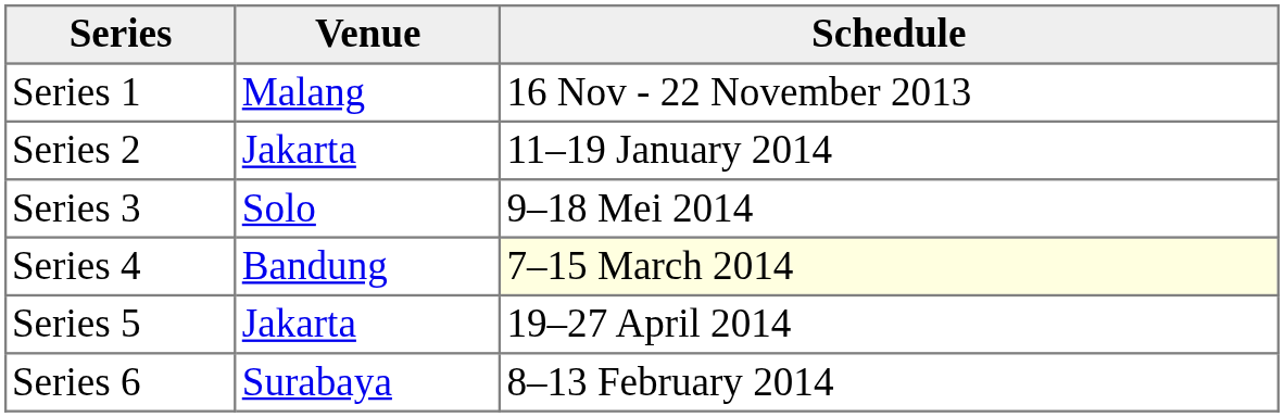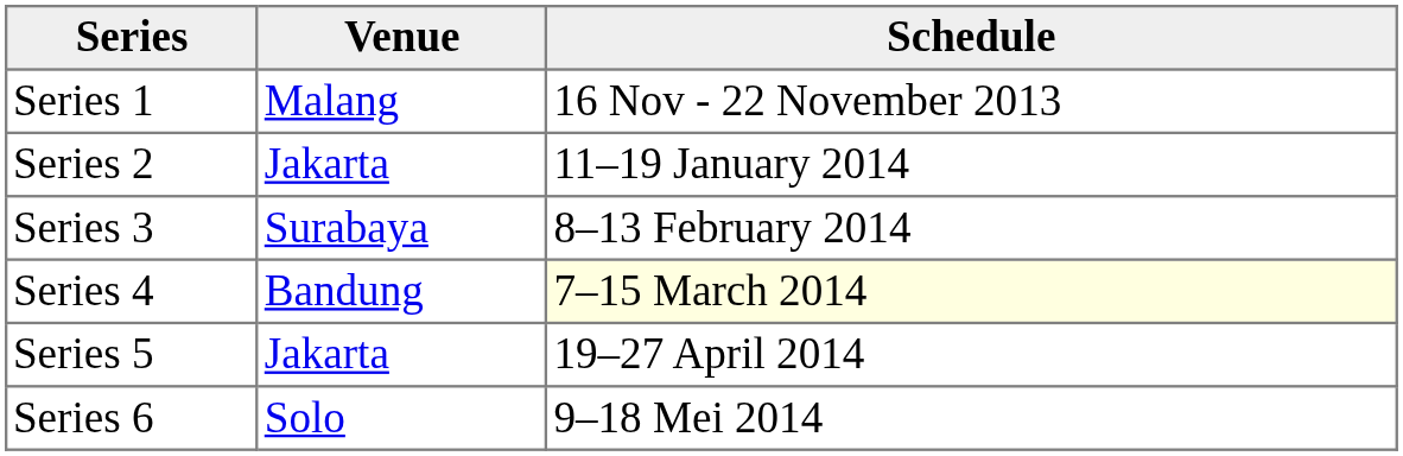 <table class="toccolours" border="1" cellpadding="2" style="border-collapse: collapse; text-align: left; width: 40%;">
 <tr style="background:#efefef; text-align: center">
 <th>Series</th>
 <th>Venue</th>
 <th>Schedule</th>
 </tr>
 <tr style="">
 <td>Series 1</td>
 <td><a href='#'>Malang</a></td>
 <td>16 Nov - 22 November 2013</td>
 </tr>
 <tr>
 <td>Series 2</td>
 <td><a href='#'>Jakarta</a></td>
 <td>11–19 January 2014</td>
 </tr>
 <tr>
 <td>Series 3</td>
-<td><a href='#'>Solo</a></td>
-<td>9–18 Mei 2014</td>
+<td><a href='#'>Surabaya</a></td>
+<td>8–13 February 2014</td>
 </tr>
 <tr>
 <td>Series 4</td>
 <td><a href='#'>Bandung</a></td>
 <td style="background: lightyellow;">7–15 March 2014</td>
 </tr>
 <tr>
 <td>Series 5</td>
 <td><a href='#'>Jakarta</a></td>
 <td>19–27 April 2014</td>
 </tr>
 <tr>
 <td>Series 6</td>
-<td><a href='#'>Surabaya</a></td>
-<td>8–13 February 2014</td>
+<td><a href='#'>Solo</a></td>
+<td>9–18 Mei 2014</td>
 </tr>
 </table>
